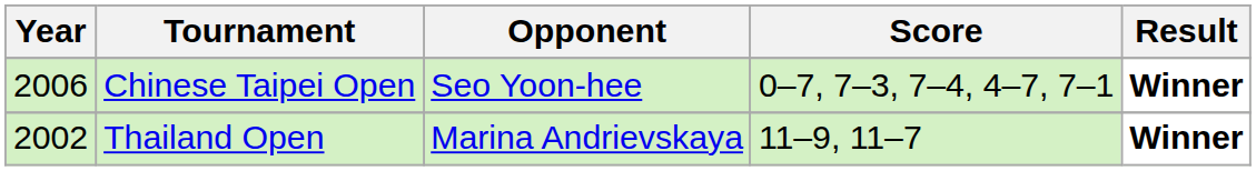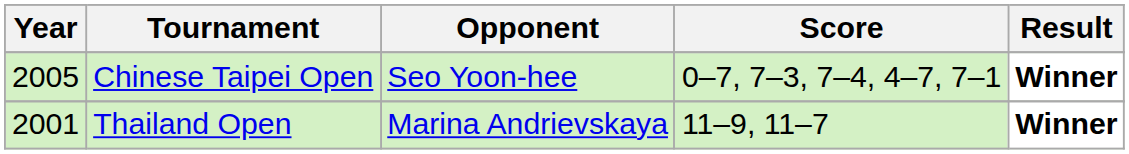 <table class="wikitable">
 <tr>
 <th>Year</th>
 <th>Tournament</th>
 <th>Opponent</th>
 <th>Score</th>
 <th>Result</th>
 </tr>
 <tr>
 </tr>
 <tr style="background:#D4F1C5">
-<td align="center">2006</td>
+<td align="center">2005</td>
 <td align="left"><a href='#'>Chinese Taipei Open</a></td>
 <td align="left"> <a href='#'>Seo Yoon-hee</a></td>
 <td align="left">0–7, 7–3, 7–4, 4–7, 7–1</td>
 <td style="text-align:left; background:white"> <strong>Winner</strong></td>
 </tr>
 <tr>
 </tr>
 <tr style="background:#D4F1C5">
-<td align="center">2002</td>
+<td align="center">2001</td>
 <td align="left"><a href='#'>Thailand Open</a></td>
 <td align="left"> <a href='#'>Marina Andrievskaya</a></td>
 <td align="left">11–9, 11–7</td>
 <td style="text-align:left; background:white"> <strong>Winner</strong></td>
 </tr>
 </table>
